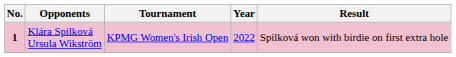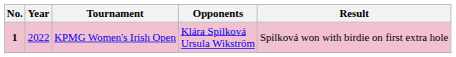 <table class="wikitable" style="font-size:95%;">
 <tr>
 <th>No.</th>
+<th>Year</th>
+<th>Tournament</th>
 <th>Opponents</th>
-<th>Tournament</th>
-<th>Year</th>
 <th>Result</th>
 </tr>
 <tr style="background:#F2C1D1;">
 <td align=center><strong>1</strong></td>
+<td><a href='#'>2022</a></td>
+<td><a href='#'>KPMG Women's Irish Open</a></td>
 <td> <a href='#'>Klára Spilková</a><br> <a href='#'>Ursula Wikström</a></td>
-<td><a href='#'>KPMG Women's Irish Open</a></td>
-<td><a href='#'>2022</a></td>
 <td>Spilková won with birdie on first extra hole</td>
 </tr>
 </table>
